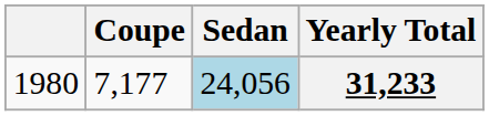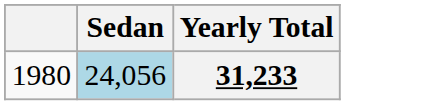 <table class="wikitable">
 <tr>
 <th></th>
-<th>Coupe</th>
 <th>Sedan</th>
 <th>Yearly Total</th>
 </tr>
 <tr>
 <td>1980</td>
-<td>7,177</td>
 <td style="background: lightblue;">24,056</td>
 <th><strong><u>31,233</u></strong></th>
 </tr>
 </table>
